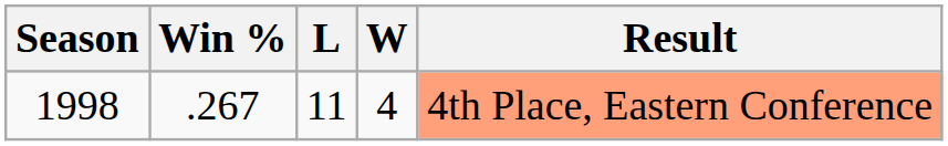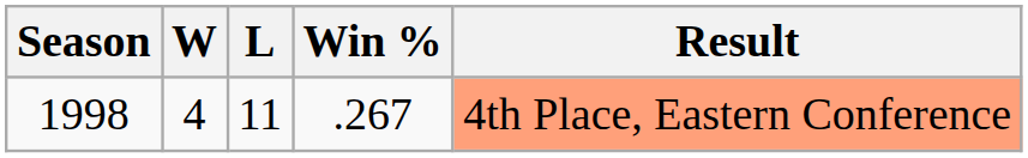 <table class="wikitable">
 <tr>
 <th bgcolor="#DDDDFF">Season</th>
+<th bgcolor="#DDDDFF">W</th>
+<th bgcolor="#DDDDFF">L</th>
 <th bgcolor="#DDDDFF">Win %</th>
-<th bgcolor="#DDDDFF">L</th>
-<th bgcolor="#DDDDFF">W</th>
 <th bgcolor="#DDDDFF">Result</th>
 </tr>
 <tr>
 <td align=center>1998</td>
+<td align=center>4</td>
+<td align=center>11</td>
 <td align=center>.267</td>
-<td align=center>11</td>
-<td align=center>4</td>
 <td align=center style="background: lightsalmon;">4th Place, Eastern Conference</td>
 </tr>
 </table>
